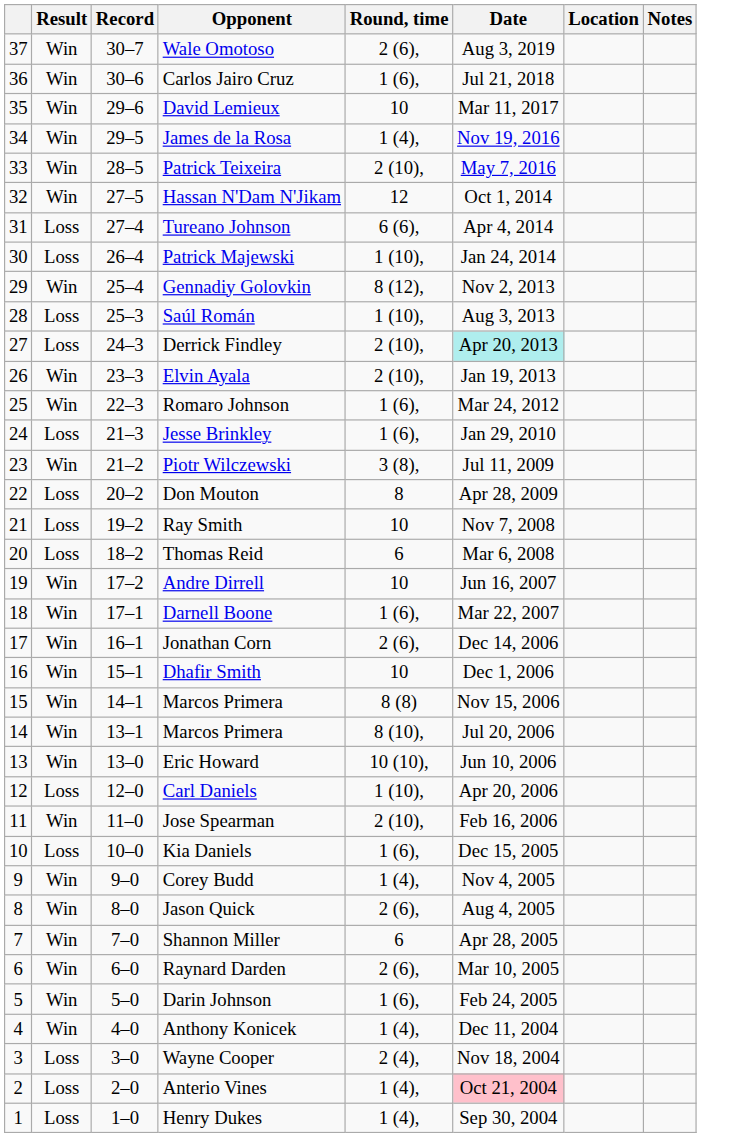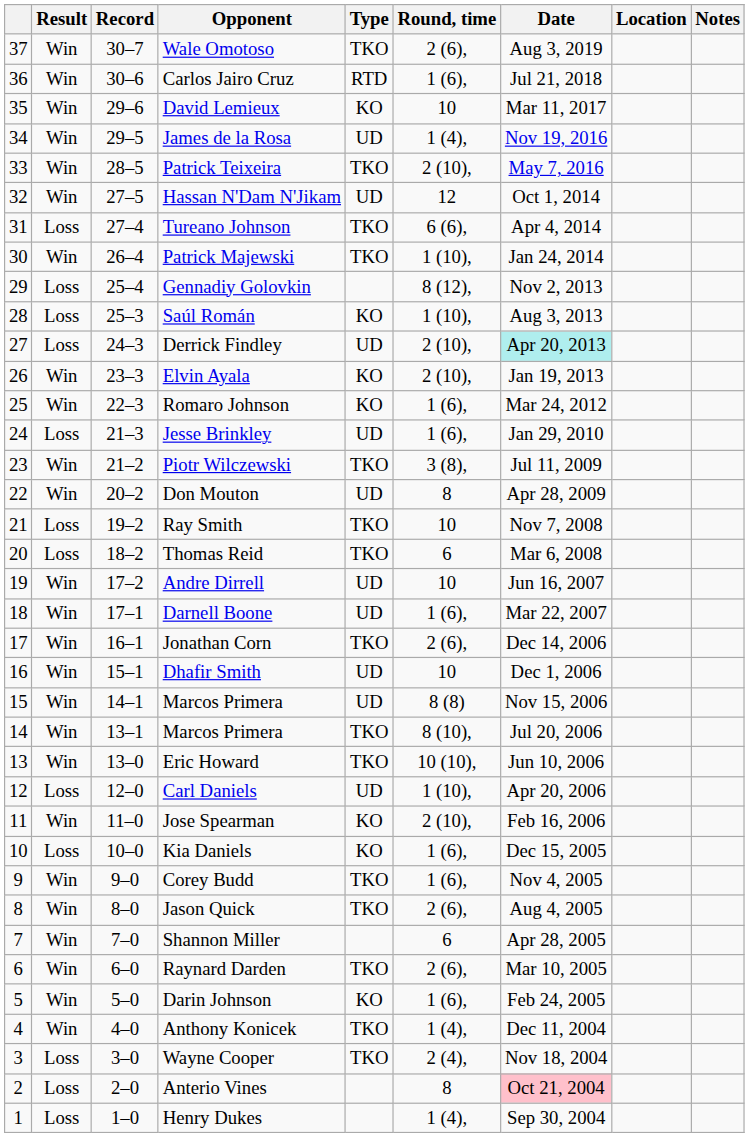 <table class="wikitable" style="text-align:center">
 <tr>
 <th></th>
 <th>Result</th>
 <th>Record</th>
 <th>Opponent</th>
+<th>Type</th>
 <th>Round, time</th>
 <th>Date</th>
 <th>Location</th>
 <th>Notes</th>
 </tr>
 <tr>
 <td>37</td>
 <td>Win</td>
 <td>30–7</td>
 <td style="text-align:left;"><a href='#'>Wale Omotoso</a></td>
+<td>TKO</td>
 <td>2 (6), </td>
 <td>Aug 3, 2019</td>
 <td style="text-align:left;"></td>
 <td style="text-align:left;"></td>
 </tr>
 <tr>
 <td>36</td>
 <td>Win</td>
 <td>30–6</td>
 <td style="text-align:left;">Carlos Jairo Cruz</td>
+<td>RTD</td>
 <td>1 (6), </td>
 <td>Jul 21, 2018</td>
 <td style="text-align:left;"></td>
 <td style="text-align:left;"></td>
 </tr>
 <tr>
 <td>35</td>
 <td>Win</td>
 <td>29–6</td>
 <td style="text-align:left;"><a href='#'>David Lemieux</a></td>
+<td>KO</td>
 <td>10</td>
 <td>Mar 11, 2017</td>
 <td style="text-align:left;"></td>
 <td style="text-align:left;"></td>
 </tr>
 <tr>
 <td>34</td>
 <td>Win</td>
 <td>29–5</td>
 <td style="text-align:left;"><a href='#'>James de la Rosa</a></td>
+<td>UD</td>
 <td>1 (4), </td>
 <td><a href='#'>Nov 19, 2016</a></td>
 <td style="text-align:left;"></td>
 <td style="text-align:left;"></td>
 </tr>
 <tr>
 <td>33</td>
 <td>Win</td>
 <td>28–5</td>
 <td style="text-align:left;"><a href='#'>Patrick Teixeira</a></td>
+<td>TKO</td>
 <td>2 (10), </td>
 <td><a href='#'>May 7, 2016</a></td>
 <td style="text-align:left;"></td>
 <td style="text-align:left;"></td>
 </tr>
 <tr>
 <td>32</td>
 <td>Win</td>
 <td>27–5</td>
 <td style="text-align:left;"><a href='#'>Hassan N'Dam N'Jikam</a></td>
+<td>UD</td>
 <td>12</td>
 <td>Oct 1, 2014</td>
 <td style="text-align:left;"></td>
 <td></td>
 </tr>
 <tr>
 <td>31</td>
 <td>Loss</td>
 <td>27–4</td>
 <td style="text-align:left;"><a href='#'>Tureano Johnson</a></td>
+<td>TKO</td>
 <td>6 (6), </td>
 <td>Apr 4, 2014</td>
 <td style="text-align:left;"></td>
 <td></td>
 </tr>
 <tr>
 <td>30</td>
-<td>Loss</td>
+<td>Win</td>
 <td>26–4</td>
 <td style="text-align:left;"><a href='#'>Patrick Majewski</a></td>
+<td>TKO</td>
 <td>1 (10), </td>
 <td>Jan 24, 2014</td>
 <td style="text-align:left;"></td>
 <td></td>
 </tr>
 <tr>
 <td>29</td>
-<td>Win</td>
+<td>Loss</td>
 <td>25–4</td>
 <td style="text-align:left;"><a href='#'>Gennadiy Golovkin</a></td>
+<td></td>
 <td>8 (12), </td>
 <td>Nov 2, 2013</td>
 <td style="text-align:left;"></td>
 <td style="text-align:left;"></td>
 </tr>
 <tr>
 <td>28</td>
 <td>Loss</td>
 <td>25–3</td>
 <td style="text-align:left;"><a href='#'>Saúl Román</a></td>
+<td>KO</td>
 <td>1 (10), </td>
 <td>Aug 3, 2013</td>
 <td style="text-align:left;"></td>
 <td style="text-align:left;"></td>
 </tr>
 <tr>
 <td>27</td>
 <td>Loss</td>
 <td>24–3</td>
 <td style="text-align:left;">Derrick Findley</td>
+<td>UD</td>
 <td>2 (10), </td>
 <td style="background: paleturquoise;">Apr 20, 2013</td>
 <td style="text-align:left;"></td>
 <td></td>
 </tr>
 <tr>
 <td>26</td>
 <td>Win</td>
 <td>23–3</td>
 <td style="text-align:left;"><a href='#'>Elvin Ayala</a></td>
+<td>KO</td>
 <td>2 (10), </td>
 <td>Jan 19, 2013</td>
 <td style="text-align:left;"></td>
 <td style="text-align:left;"></td>
 </tr>
 <tr>
 <td>25</td>
 <td>Win</td>
 <td>22–3</td>
 <td style="text-align:left;">Romaro Johnson</td>
+<td>KO</td>
 <td>1 (6), </td>
 <td>Mar 24, 2012</td>
 <td style="text-align:left;"></td>
 <td></td>
 </tr>
 <tr>
 <td>24</td>
 <td>Loss</td>
 <td>21–3</td>
 <td style="text-align:left;"><a href='#'>Jesse Brinkley</a></td>
+<td>UD</td>
 <td>1 (6), </td>
 <td>Jan 29, 2010</td>
 <td style="text-align:left;"></td>
 <td style="text-align:left;"></td>
 </tr>
 <tr>
 <td>23</td>
 <td>Win</td>
 <td>21–2</td>
 <td style="text-align:left;"><a href='#'>Piotr Wilczewski</a></td>
+<td>TKO</td>
 <td>3 (8), </td>
 <td>Jul 11, 2009</td>
 <td style="text-align:left;"></td>
 <td></td>
 </tr>
 <tr>
 <td>22</td>
-<td>Loss</td>
+<td>Win</td>
 <td>20–2</td>
 <td style="text-align:left;">Don Mouton</td>
+<td>UD</td>
 <td>8</td>
 <td>Apr 28, 2009</td>
 <td style="text-align:left;"></td>
 <td></td>
 </tr>
 <tr>
 <td>21</td>
 <td>Loss</td>
 <td>19–2</td>
 <td style="text-align:left;">Ray Smith</td>
+<td>TKO</td>
 <td>10</td>
 <td>Nov 7, 2008</td>
 <td style="text-align:left;"></td>
 <td></td>
 </tr>
 <tr>
 <td>20</td>
 <td>Loss</td>
 <td>18–2</td>
 <td style="text-align:left;">Thomas Reid</td>
+<td>TKO</td>
 <td>6</td>
 <td>Mar 6, 2008</td>
 <td style="text-align:left;"></td>
 <td></td>
 </tr>
 <tr>
 <td>19</td>
 <td>Win</td>
 <td>17–2</td>
 <td style="text-align:left;"><a href='#'>Andre Dirrell</a></td>
+<td>UD</td>
 <td>10</td>
 <td>Jun 16, 2007</td>
 <td style="text-align:left;"></td>
 <td></td>
 </tr>
 <tr>
 <td>18</td>
 <td>Win</td>
 <td>17–1</td>
 <td style="text-align:left;"><a href='#'>Darnell Boone</a></td>
+<td>UD</td>
 <td>1 (6), </td>
 <td>Mar 22, 2007</td>
 <td style="text-align:left;"></td>
 <td></td>
 </tr>
 <tr>
 <td>17</td>
 <td>Win</td>
 <td>16–1</td>
 <td style="text-align:left;">Jonathan Corn</td>
+<td>TKO</td>
 <td>2 (6), </td>
 <td>Dec 14, 2006</td>
 <td style="text-align:left;"></td>
 <td></td>
 </tr>
 <tr>
 <td>16</td>
 <td>Win</td>
 <td>15–1</td>
 <td style="text-align:left;"><a href='#'>Dhafir Smith</a></td>
+<td>UD</td>
 <td>10</td>
 <td>Dec 1, 2006</td>
 <td style="text-align:left;"></td>
 <td style="text-align:left;"></td>
 </tr>
 <tr>
 <td>15</td>
 <td>Win</td>
 <td>14–1</td>
 <td style="text-align:left;">Marcos Primera</td>
+<td>UD</td>
 <td>8 (8)</td>
 <td>Nov 15, 2006</td>
 <td style="text-align:left;"></td>
 <td></td>
 </tr>
 <tr>
 <td>14</td>
 <td>Win</td>
 <td>13–1</td>
 <td style="text-align:left;">Marcos Primera</td>
+<td>TKO</td>
 <td>8 (10), </td>
 <td>Jul 20, 2006</td>
 <td style="text-align:left;"></td>
 <td style="text-align:left;"></td>
 </tr>
 <tr>
 <td>13</td>
 <td>Win</td>
 <td>13–0</td>
 <td style="text-align:left;">Eric Howard</td>
+<td>TKO</td>
 <td>10 (10), </td>
 <td>Jun 10, 2006</td>
 <td style="text-align:left;"></td>
 <td></td>
 </tr>
 <tr>
 <td>12</td>
 <td>Loss</td>
 <td>12–0</td>
 <td style="text-align:left;"><a href='#'>Carl Daniels</a></td>
+<td>UD</td>
 <td>1 (10), </td>
 <td>Apr 20, 2006</td>
 <td style="text-align:left;"></td>
 <td></td>
 </tr>
 <tr>
 <td>11</td>
 <td>Win</td>
 <td>11–0</td>
 <td style="text-align:left;">Jose Spearman</td>
+<td>KO</td>
 <td>2 (10), </td>
 <td>Feb 16, 2006</td>
 <td style="text-align:left;"></td>
 <td></td>
 </tr>
 <tr>
 <td>10</td>
 <td>Loss</td>
 <td>10–0</td>
 <td style="text-align:left;">Kia Daniels</td>
+<td>KO</td>
 <td>1 (6), </td>
 <td>Dec 15, 2005</td>
 <td style="text-align:left;"></td>
 <td></td>
 </tr>
 <tr>
 <td>9</td>
 <td>Win</td>
 <td>9–0</td>
 <td style="text-align:left;">Corey Budd</td>
-<td>1 (4), </td>
+<td>TKO</td>
+<td>1 (6), </td>
 <td>Nov 4, 2005</td>
 <td style="text-align:left;"></td>
 <td></td>
 </tr>
 <tr>
 <td>8</td>
 <td>Win</td>
 <td>8–0</td>
 <td style="text-align:left;">Jason Quick</td>
+<td>TKO</td>
 <td>2 (6), </td>
 <td>Aug 4, 2005</td>
 <td style="text-align:left;"></td>
 <td></td>
 </tr>
 <tr>
 <td>7</td>
 <td>Win</td>
 <td>7–0</td>
 <td style="text-align:left;">Shannon Miller</td>
+<td></td>
 <td>6</td>
 <td>Apr 28, 2005</td>
 <td style="text-align:left;"></td>
 <td></td>
 </tr>
 <tr>
 <td>6</td>
 <td>Win</td>
 <td>6–0</td>
 <td style="text-align:left;">Raynard Darden</td>
+<td>TKO</td>
 <td>2 (6), </td>
 <td>Mar 10, 2005</td>
 <td style="text-align:left;"></td>
 <td></td>
 </tr>
 <tr>
 <td>5</td>
 <td>Win</td>
 <td>5–0</td>
 <td style="text-align:left;">Darin Johnson</td>
+<td>KO</td>
 <td>1 (6), </td>
 <td>Feb 24, 2005</td>
 <td style="text-align:left;"></td>
 <td></td>
 </tr>
 <tr>
 <td>4</td>
 <td>Win</td>
 <td>4–0</td>
 <td style="text-align:left;">Anthony Konicek</td>
+<td>TKO</td>
 <td>1 (4), </td>
 <td>Dec 11, 2004</td>
 <td style="text-align:left;"></td>
 <td></td>
 </tr>
 <tr>
 <td>3</td>
 <td>Loss</td>
 <td>3–0</td>
 <td style="text-align:left;">Wayne Cooper</td>
+<td>TKO</td>
 <td>2 (4), </td>
 <td>Nov 18, 2004</td>
 <td style="text-align:left;"></td>
 <td></td>
 </tr>
 <tr>
 <td>2</td>
 <td>Loss</td>
 <td>2–0</td>
 <td style="text-align:left;">Anterio Vines</td>
-<td>1 (4), </td>
+<td></td>
+<td>8</td>
 <td style="background: pink;">Oct 21, 2004</td>
 <td style="text-align:left;"></td>
 <td></td>
 </tr>
 <tr>
 <td>1</td>
 <td>Loss</td>
 <td>1–0</td>
 <td style="text-align:left;">Henry Dukes</td>
+<td></td>
 <td>1 (4), </td>
 <td>Sep 30, 2004</td>
 <td style="text-align:left;"></td>
 <td></td>
 </tr>
 </table>
